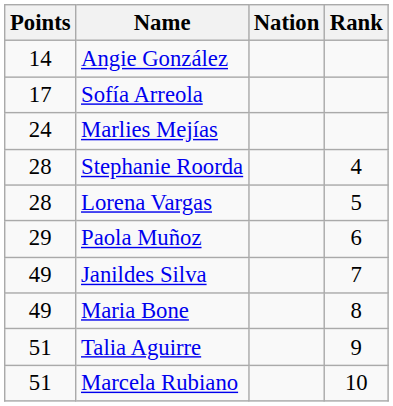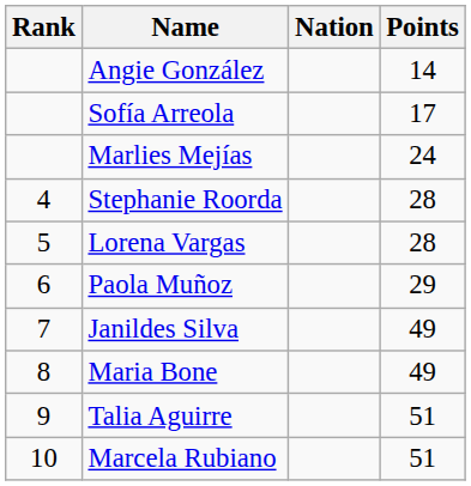 <table class="wikitable sortable" style="text-align:center">
 <tr>
-<th>Points</th>
+<th>Rank</th>
 <th>Name</th>
 <th>Nation</th>
-<th>Rank</th>
+<th>Points</th>
 </tr>
 <tr>
-<td>14</td>
+<td></td>
 <td align=left><a href='#'>Angie González</a></td>
 <td align=left></td>
-<td></td>
+<td>14</td>
 </tr>
 <tr>
-<td>17</td>
+<td></td>
 <td align=left><a href='#'>Sofía Arreola</a></td>
 <td align=left></td>
-<td></td>
+<td>17</td>
 </tr>
 <tr>
-<td>24</td>
+<td></td>
 <td align=left><a href='#'>Marlies Mejías</a></td>
 <td align=left></td>
-<td></td>
+<td>24</td>
 </tr>
 <tr>
-<td>28</td>
+<td>4</td>
 <td align=left><a href='#'>Stephanie Roorda</a></td>
 <td align=left></td>
-<td>4</td>
+<td>28</td>
 </tr>
 <tr>
-<td>28</td>
+<td>5</td>
 <td align=left><a href='#'>Lorena Vargas</a></td>
 <td align=left></td>
-<td>5</td>
+<td>28</td>
 </tr>
 <tr>
-<td>29</td>
+<td>6</td>
 <td align=left><a href='#'>Paola Muñoz</a></td>
 <td align=left></td>
-<td>6</td>
+<td>29</td>
 </tr>
 <tr>
-<td>49</td>
+<td>7</td>
 <td align=left><a href='#'>Janildes Silva</a></td>
 <td align=left></td>
-<td>7</td>
+<td>49</td>
 </tr>
 <tr>
-<td>49</td>
+<td>8</td>
 <td align=left><a href='#'>Maria Bone</a></td>
 <td align=left></td>
-<td>8</td>
+<td>49</td>
 </tr>
 <tr>
-<td>51</td>
+<td>9</td>
 <td align=left><a href='#'>Talia Aguirre</a></td>
 <td align=left></td>
-<td>9</td>
+<td>51</td>
 </tr>
 <tr>
-<td>51</td>
+<td>10</td>
 <td align=left><a href='#'>Marcela Rubiano</a></td>
 <td align=left></td>
-<td>10</td>
+<td>51</td>
 </tr>
 </table>
